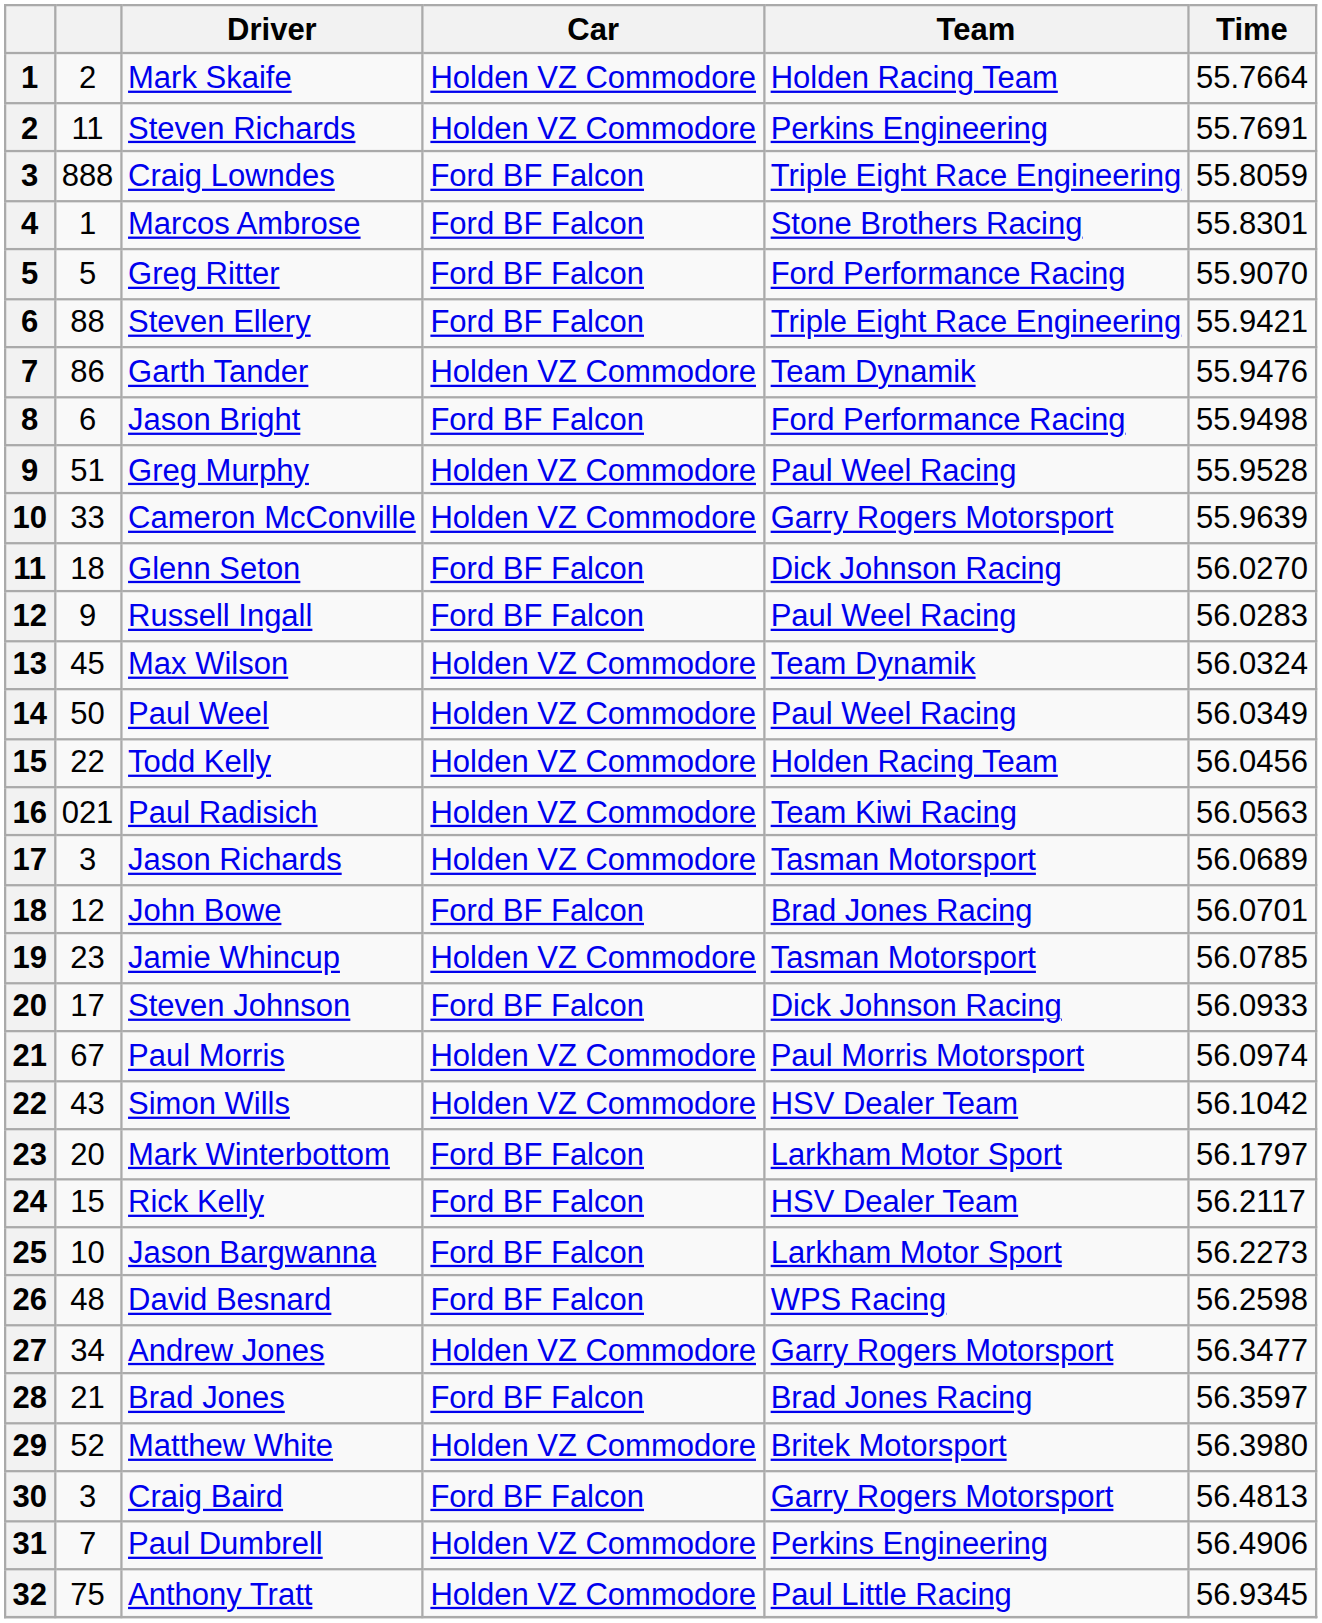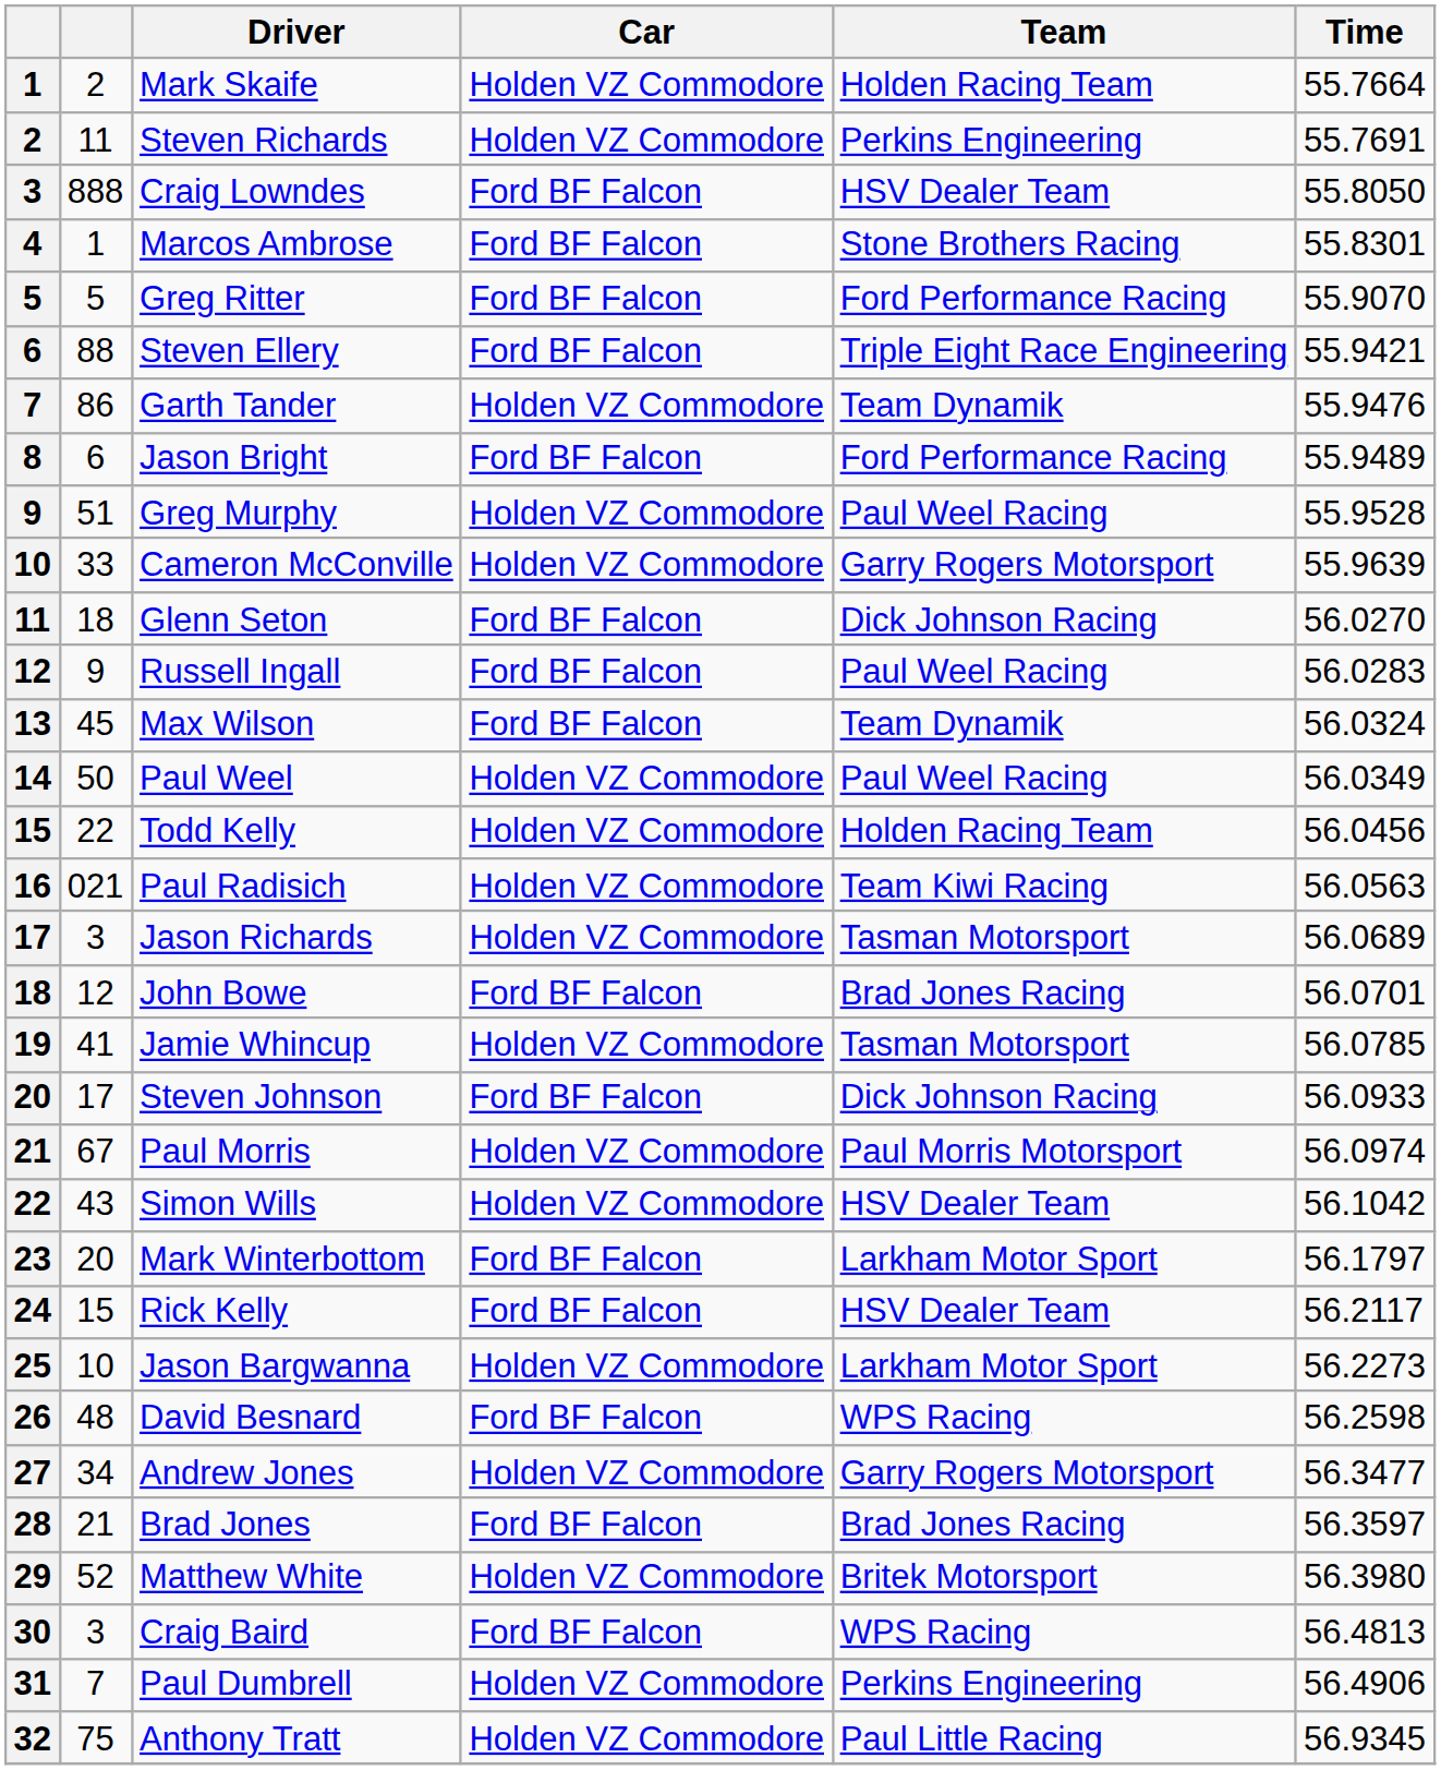 <table class="wikitable" style="font-size: 85%">
 <tr>
 <th></th>
 <th></th>
 <th>Driver</th>
 <th>Car</th>
 <th>Team</th>
 <th>Time</th>
 </tr>
 <tr>
 <th>1</th>
 <td align="center">2</td>
 <td> <a href='#'>Mark Skaife</a></td>
 <td><a href='#'>Holden VZ Commodore</a></td>
 <td><a href='#'>Holden Racing Team</a></td>
 <td>55.7664</td>
 </tr>
 <tr>
 <th>2</th>
 <td align="center">11</td>
 <td> <a href='#'>Steven Richards</a></td>
 <td><a href='#'>Holden VZ Commodore</a></td>
 <td><a href='#'>Perkins Engineering</a></td>
 <td>55.7691</td>
 </tr>
 <tr>
 <th>3</th>
 <td align="center">888</td>
 <td> <a href='#'>Craig Lowndes</a></td>
 <td><a href='#'>Ford BF Falcon</a></td>
-<td><a href='#'>Triple Eight Race Engineering</a></td>
-<td>55.8059</td>
+<td><a href='#'>HSV Dealer Team</a></td>
+<td>55.8050</td>
 </tr>
 <tr>
 <th>4</th>
 <td align="center">1</td>
 <td> <a href='#'>Marcos Ambrose</a></td>
 <td><a href='#'>Ford BF Falcon</a></td>
 <td><a href='#'>Stone Brothers Racing</a></td>
 <td>55.8301</td>
 </tr>
 <tr>
 <th>5</th>
 <td align="center">5</td>
 <td> <a href='#'>Greg Ritter</a></td>
 <td><a href='#'>Ford BF Falcon</a></td>
 <td><a href='#'>Ford Performance Racing</a></td>
 <td>55.9070</td>
 </tr>
 <tr>
 <th>6</th>
 <td align="center">88</td>
 <td> <a href='#'>Steven Ellery</a></td>
 <td><a href='#'>Ford BF Falcon</a></td>
 <td><a href='#'>Triple Eight Race Engineering</a></td>
 <td>55.9421</td>
 </tr>
 <tr>
 <th>7</th>
 <td align="center">86</td>
 <td> <a href='#'>Garth Tander</a></td>
 <td><a href='#'>Holden VZ Commodore</a></td>
 <td><a href='#'>Team Dynamik</a></td>
 <td>55.9476</td>
 </tr>
 <tr>
 <th>8</th>
 <td align="center">6</td>
 <td> <a href='#'>Jason Bright</a></td>
 <td><a href='#'>Ford BF Falcon</a></td>
 <td><a href='#'>Ford Performance Racing</a></td>
-<td>55.9498</td>
+<td>55.9489</td>
 </tr>
 <tr>
 <th>9</th>
 <td align="center">51</td>
 <td> <a href='#'>Greg Murphy</a></td>
 <td><a href='#'>Holden VZ Commodore</a></td>
 <td><a href='#'>Paul Weel Racing</a></td>
 <td>55.9528</td>
 </tr>
 <tr>
 <th>10</th>
 <td align="center">33</td>
 <td> <a href='#'>Cameron McConville</a></td>
 <td><a href='#'>Holden VZ Commodore</a></td>
 <td><a href='#'>Garry Rogers Motorsport</a></td>
 <td>55.9639</td>
 </tr>
 <tr>
 <th>11</th>
 <td align="center">18</td>
 <td> <a href='#'>Glenn Seton</a></td>
 <td><a href='#'>Ford BF Falcon</a></td>
 <td><a href='#'>Dick Johnson Racing</a></td>
 <td>56.0270</td>
 </tr>
 <tr>
 <th>12</th>
 <td align="center">9</td>
 <td> <a href='#'>Russell Ingall</a></td>
 <td><a href='#'>Ford BF Falcon</a></td>
 <td><a href='#'>Paul Weel Racing</a></td>
 <td>56.0283</td>
 </tr>
 <tr>
 <th>13</th>
 <td align="center">45</td>
 <td> <a href='#'>Max Wilson</a></td>
-<td><a href='#'>Holden VZ Commodore</a></td>
+<td><a href='#'>Ford BF Falcon</a></td>
 <td><a href='#'>Team Dynamik</a></td>
 <td>56.0324</td>
 </tr>
 <tr>
 <th>14</th>
 <td align="center">50</td>
 <td> <a href='#'>Paul Weel</a></td>
 <td><a href='#'>Holden VZ Commodore</a></td>
 <td><a href='#'>Paul Weel Racing</a></td>
 <td>56.0349</td>
 </tr>
 <tr>
 <th>15</th>
 <td align="center">22</td>
 <td> <a href='#'>Todd Kelly</a></td>
 <td><a href='#'>Holden VZ Commodore</a></td>
 <td><a href='#'>Holden Racing Team</a></td>
 <td>56.0456</td>
 </tr>
 <tr>
 <th>16</th>
 <td align="center">021</td>
 <td> <a href='#'>Paul Radisich</a></td>
 <td><a href='#'>Holden VZ Commodore</a></td>
 <td><a href='#'>Team Kiwi Racing</a></td>
 <td>56.0563</td>
 </tr>
 <tr>
 <th>17</th>
 <td align="center">3</td>
 <td> <a href='#'>Jason Richards</a></td>
 <td><a href='#'>Holden VZ Commodore</a></td>
 <td><a href='#'>Tasman Motorsport</a></td>
 <td>56.0689</td>
 </tr>
 <tr>
 <th>18</th>
 <td align="center">12</td>
 <td> <a href='#'>John Bowe</a></td>
 <td><a href='#'>Ford BF Falcon</a></td>
 <td><a href='#'>Brad Jones Racing</a></td>
 <td>56.0701</td>
 </tr>
 <tr>
 <th>19</th>
-<td align="center">23</td>
+<td align="center">41</td>
 <td> <a href='#'>Jamie Whincup</a></td>
 <td><a href='#'>Holden VZ Commodore</a></td>
 <td><a href='#'>Tasman Motorsport</a></td>
 <td>56.0785</td>
 </tr>
 <tr>
 <th>20</th>
 <td align="center">17</td>
 <td> <a href='#'>Steven Johnson</a></td>
 <td><a href='#'>Ford BF Falcon</a></td>
 <td><a href='#'>Dick Johnson Racing</a></td>
 <td>56.0933</td>
 </tr>
 <tr>
 <th>21</th>
 <td align="center">67</td>
 <td> <a href='#'>Paul Morris</a></td>
 <td><a href='#'>Holden VZ Commodore</a></td>
 <td><a href='#'>Paul Morris Motorsport</a></td>
 <td>56.0974</td>
 </tr>
 <tr>
 <th>22</th>
 <td align="center">43</td>
 <td> <a href='#'>Simon Wills</a></td>
 <td><a href='#'>Holden VZ Commodore</a></td>
 <td><a href='#'>HSV Dealer Team</a></td>
 <td>56.1042</td>
 </tr>
 <tr>
 <th>23</th>
 <td align="center">20</td>
 <td> <a href='#'>Mark Winterbottom</a></td>
 <td><a href='#'>Ford BF Falcon</a></td>
 <td><a href='#'>Larkham Motor Sport</a></td>
 <td>56.1797</td>
 </tr>
 <tr>
 <th>24</th>
 <td align="center">15</td>
 <td> <a href='#'>Rick Kelly</a></td>
 <td><a href='#'>Ford BF Falcon</a></td>
 <td><a href='#'>HSV Dealer Team</a></td>
 <td>56.2117</td>
 </tr>
 <tr>
 <th>25</th>
 <td align="center">10</td>
 <td> <a href='#'>Jason Bargwanna</a></td>
-<td><a href='#'>Ford BF Falcon</a></td>
+<td><a href='#'>Holden VZ Commodore</a></td>
 <td><a href='#'>Larkham Motor Sport</a></td>
 <td>56.2273</td>
 </tr>
 <tr>
 <th>26</th>
 <td align="center">48</td>
 <td> <a href='#'>David Besnard</a></td>
 <td><a href='#'>Ford BF Falcon</a></td>
 <td><a href='#'>WPS Racing</a></td>
 <td>56.2598</td>
 </tr>
 <tr>
 <th>27</th>
 <td align="center">34</td>
 <td> <a href='#'>Andrew Jones</a></td>
 <td><a href='#'>Holden VZ Commodore</a></td>
 <td><a href='#'>Garry Rogers Motorsport</a></td>
 <td>56.3477</td>
 </tr>
 <tr>
 <th>28</th>
 <td align="center">21</td>
 <td> <a href='#'>Brad Jones</a></td>
 <td><a href='#'>Ford BF Falcon</a></td>
 <td><a href='#'>Brad Jones Racing</a></td>
 <td>56.3597</td>
 </tr>
 <tr>
 <th>29</th>
 <td align="center">52</td>
 <td> <a href='#'>Matthew White</a></td>
 <td><a href='#'>Holden VZ Commodore</a></td>
 <td><a href='#'>Britek Motorsport</a></td>
 <td>56.3980</td>
 </tr>
 <tr>
 <th>30</th>
 <td align="center">3</td>
 <td> <a href='#'>Craig Baird</a></td>
 <td><a href='#'>Ford BF Falcon</a></td>
-<td><a href='#'>Garry Rogers Motorsport</a></td>
+<td><a href='#'>WPS Racing</a></td>
 <td>56.4813</td>
 </tr>
 <tr>
 <th>31</th>
 <td align="center">7</td>
 <td> <a href='#'>Paul Dumbrell</a></td>
 <td><a href='#'>Holden VZ Commodore</a></td>
 <td><a href='#'>Perkins Engineering</a></td>
 <td>56.4906</td>
 </tr>
 <tr>
 <th>32</th>
 <td align="center">75</td>
 <td> <a href='#'>Anthony Tratt</a></td>
 <td><a href='#'>Holden VZ Commodore</a></td>
 <td><a href='#'>Paul Little Racing</a></td>
 <td>56.9345</td>
 </tr>
 <tr>
 </tr>
 </table>
